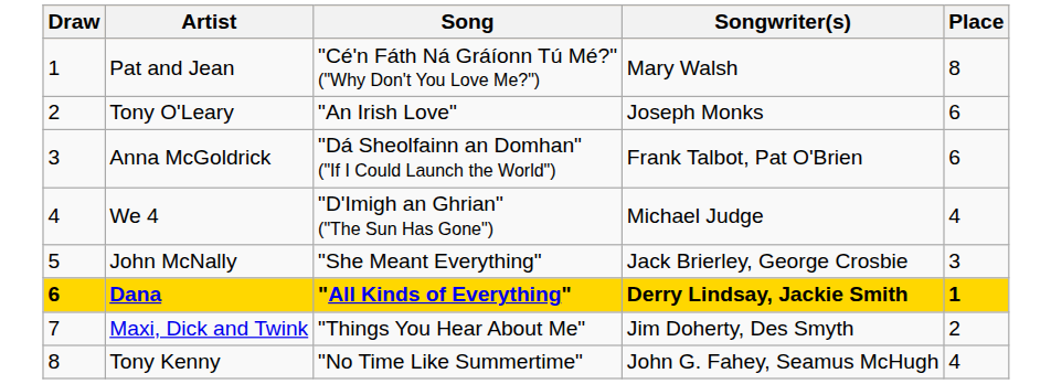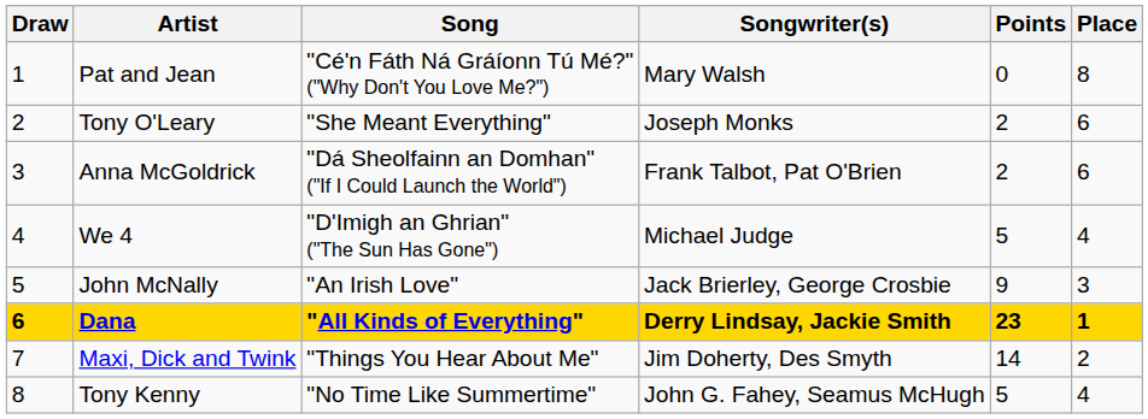 <table class="sortable wikitable" style="margin: 1em auto 1em auto">
 <tr bgcolor="ffdead">
 <th>Draw</th>
 <th>Artist</th>
 <th>Song</th>
 <th>Songwriter(s)</th>
+<th>Points</th>
 <th>Place</th>
 </tr>
 <tr>
 <td>1</td>
 <td>Pat and Jean</td>
 <td>"Cé'n Fáth Ná Gráíonn Tú Mé?"<br><small>("Why Don't You Love Me?")</small></td>
 <td>Mary Walsh</td>
+<td>0</td>
 <td>8</td>
 </tr>
 <tr>
 <td>2</td>
 <td>Tony O'Leary</td>
-<td>"An Irish Love"</td>
+<td>"She Meant Everything"</td>
 <td>Joseph Monks</td>
+<td>2</td>
 <td>6</td>
 </tr>
 <tr>
 <td>3</td>
 <td>Anna McGoldrick</td>
 <td>"Dá Sheolfainn an Domhan"<br><small>("If I Could Launch the World")</small></td>
 <td>Frank Talbot, Pat O'Brien</td>
+<td>2</td>
 <td>6</td>
 </tr>
 <tr>
 <td>4</td>
 <td>We 4</td>
 <td>"D'Imigh an Ghrian"<br><small>("The Sun Has Gone")</small></td>
 <td>Michael Judge</td>
+<td>5</td>
 <td>4</td>
 </tr>
 <tr>
 <td>5</td>
 <td>John McNally</td>
-<td>"She Meant Everything"</td>
+<td>"An Irish Love"</td>
 <td>Jack Brierley, George Crosbie</td>
+<td>9</td>
 <td>3</td>
 </tr>
 <tr bgcolor="gold">
 <td><strong>6</strong></td>
 <td><strong><a href='#'>Dana</a></strong></td>
 <td><strong>"<a href='#'>All Kinds of Everything</a>"</strong></td>
 <td><strong>Derry Lindsay, Jackie Smith</strong></td>
+<td><strong>23</strong></td>
 <td><strong>1</strong></td>
 </tr>
 <tr>
 <td>7</td>
 <td><a href='#'>Maxi, Dick and Twink</a></td>
 <td>"Things You Hear About Me"</td>
 <td>Jim Doherty, Des Smyth</td>
+<td>14</td>
 <td>2</td>
 </tr>
 <tr>
 <td>8</td>
 <td>Tony Kenny</td>
 <td>"No Time Like Summertime"</td>
 <td>John G. Fahey, Seamus McHugh</td>
+<td>5</td>
 <td>4</td>
 </tr>
 </table>
